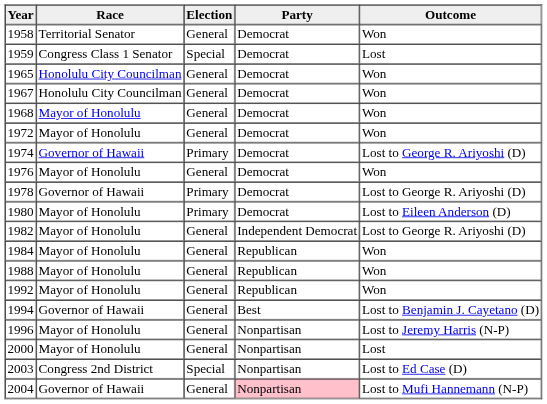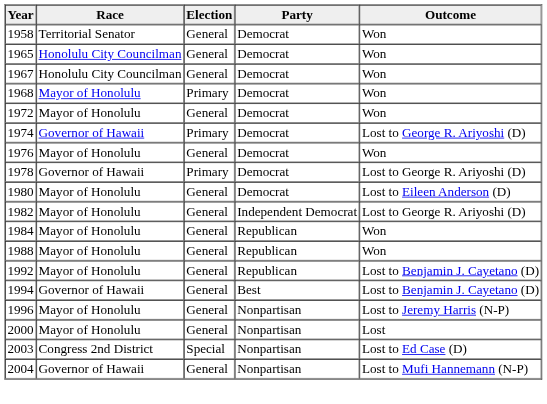 <table border=1 align=center cellpadding=2 cellspacing=0>
 <tr style=background:#efefef;>
 <th>Year</th>
 <th>Race</th>
 <th>Election</th>
 <th>Party</th>
 <th>Outcome</th>
 </tr>
 <tr>
 <td>1958</td>
 <td>Territorial Senator</td>
 <td>General</td>
 <td>Democrat</td>
 <td>Won</td>
-</tr>
-<tr>
-<td>1959</td>
-<td>Congress Class 1 Senator</td>
-<td>Special</td>
-<td>Democrat</td>
-<td>Lost</td>
 </tr>
 <tr>
 <td>1965</td>
 <td><a href='#'>Honolulu City Councilman</a></td>
 <td>General</td>
 <td>Democrat</td>
 <td>Won</td>
 </tr>
 <tr>
 <td>1967</td>
 <td>Honolulu City Councilman</td>
 <td>General</td>
 <td>Democrat</td>
 <td>Won</td>
 </tr>
 <tr>
 <td>1968</td>
 <td><a href='#'>Mayor of Honolulu</a></td>
-<td>General</td>
+<td>Primary</td>
 <td>Democrat</td>
 <td>Won</td>
 </tr>
 <tr>
 <td>1972</td>
 <td>Mayor of Honolulu</td>
 <td>General</td>
 <td>Democrat</td>
 <td>Won</td>
 </tr>
 <tr>
 <td>1974</td>
 <td><a href='#'>Governor of Hawaii</a></td>
 <td>Primary</td>
 <td>Democrat</td>
 <td>Lost to <a href='#'>George R. Ariyoshi</a> (D)</td>
 </tr>
 <tr>
 <td>1976</td>
 <td>Mayor of Honolulu</td>
 <td>General</td>
 <td>Democrat</td>
 <td>Won</td>
 </tr>
 <tr>
 <td>1978</td>
 <td>Governor of Hawaii</td>
 <td>Primary</td>
 <td>Democrat</td>
 <td>Lost to George R. Ariyoshi (D)</td>
 </tr>
 <tr>
 <td>1980</td>
 <td>Mayor of Honolulu</td>
-<td>Primary</td>
+<td>General</td>
 <td>Democrat</td>
 <td>Lost to <a href='#'>Eileen Anderson</a> (D)</td>
 </tr>
 <tr>
 <td>1982</td>
 <td>Mayor of Honolulu</td>
 <td>General</td>
 <td>Independent Democrat</td>
 <td>Lost to George R. Ariyoshi (D)</td>
 </tr>
 <tr>
 <td>1984</td>
 <td>Mayor of Honolulu</td>
 <td>General</td>
 <td>Republican</td>
 <td>Won</td>
 </tr>
 <tr>
 <td>1988</td>
 <td>Mayor of Honolulu</td>
 <td>General</td>
 <td>Republican</td>
 <td>Won</td>
 </tr>
 <tr>
 <td>1992</td>
 <td>Mayor of Honolulu</td>
 <td>General</td>
 <td>Republican</td>
-<td>Won</td>
+<td>Lost to <a href='#'>Benjamin J. Cayetano</a> (D)</td>
 </tr>
 <tr>
 <td>1994</td>
 <td>Governor of Hawaii</td>
 <td>General</td>
 <td>Best</td>
 <td>Lost to <a href='#'>Benjamin J. Cayetano</a> (D)</td>
 </tr>
 <tr>
 <td>1996</td>
 <td>Mayor of Honolulu</td>
 <td>General</td>
 <td>Nonpartisan</td>
 <td>Lost to <a href='#'>Jeremy Harris</a> (N-P)</td>
 </tr>
 <tr>
 <td>2000</td>
 <td>Mayor of Honolulu</td>
 <td>General</td>
 <td>Nonpartisan</td>
 <td>Lost</td>
 </tr>
 <tr>
 <td>2003</td>
 <td>Congress 2nd District</td>
 <td>Special</td>
 <td>Nonpartisan</td>
 <td>Lost to <a href='#'>Ed Case</a> (D)</td>
 </tr>
 <tr>
 <td>2004</td>
 <td>Governor of Hawaii</td>
 <td>General</td>
-<td style="background: pink;">Nonpartisan</td>
+<td>Nonpartisan</td>
 <td>Lost to <a href='#'>Mufi Hannemann</a> (N-P)</td>
 </tr>
 </table>
